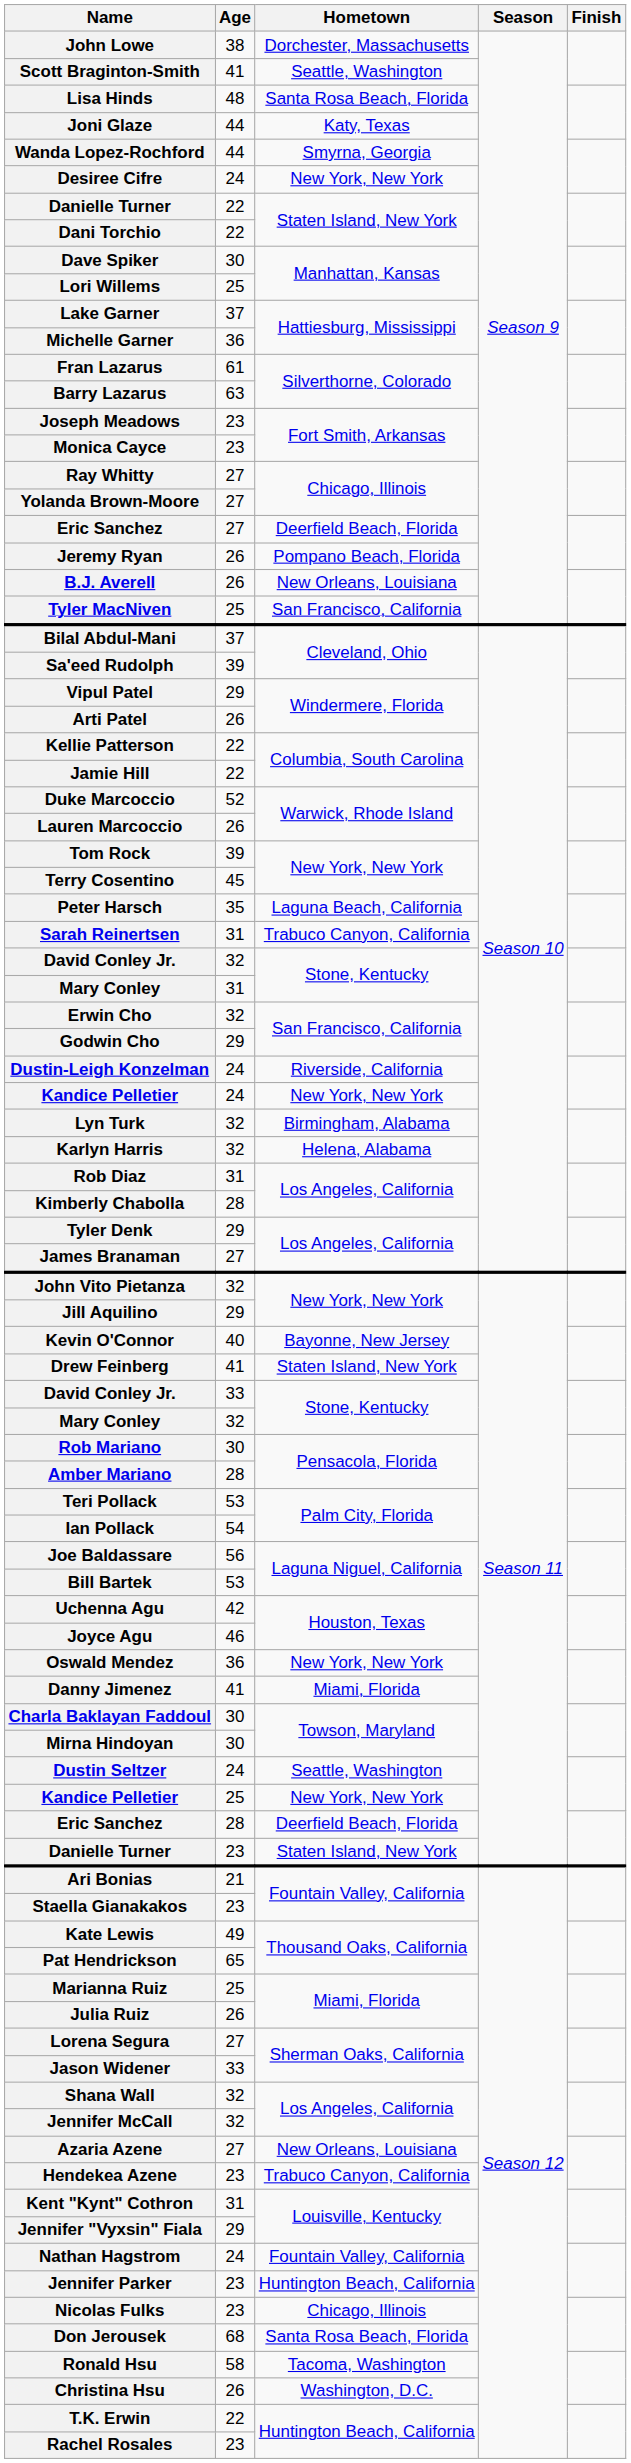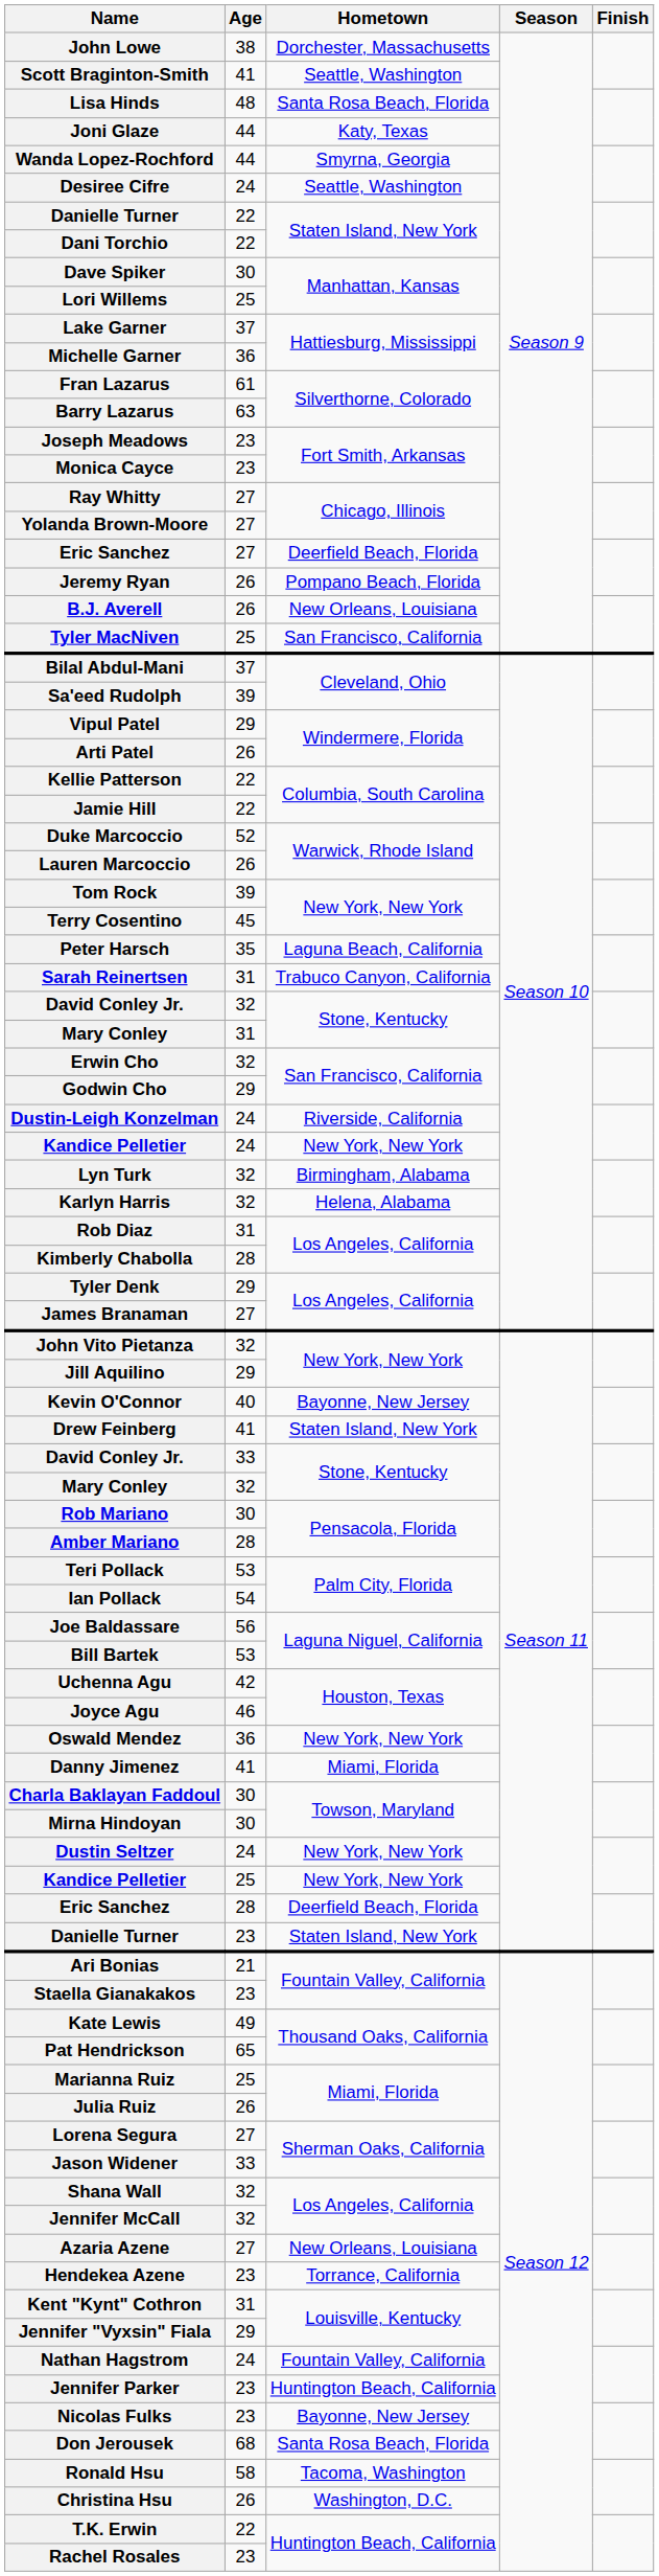 <table class="wikitable sortable" style="text-align:center;">
 <tr>
 <th scope="col">Name</th>
 <th scope="col">Age</th>
 <th scope="col" class=unsortable>Hometown</th>
 <th scope="col" class=unsortable>Season</th>
 <th scope="col">Finish</th>
 </tr>
 <tr>
 <th scope="row">John Lowe</th>
 <td>38</td>
 <td><a href='#'>Dorchester, Massachusetts</a></td>
 <td rowspan="22"><a href='#'><em>Season 9</em></a></td>
 <td rowspan="2"></td>
 </tr>
 <tr>
 <th scope="row">Scott Braginton-Smith</th>
 <td>41</td>
 <td><a href='#'>Seattle, Washington</a></td>
 </tr>
 <tr>
 <th scope="row">Lisa Hinds</th>
 <td>48</td>
 <td><a href='#'>Santa Rosa Beach, Florida</a></td>
 <td rowspan="2"></td>
 </tr>
 <tr>
 <th scope="row">Joni Glaze</th>
 <td>44</td>
 <td><a href='#'>Katy, Texas</a></td>
 </tr>
 <tr>
 <th scope="row">Wanda Lopez-Rochford</th>
 <td>44</td>
 <td><a href='#'>Smyrna, Georgia</a></td>
 <td rowspan="2"></td>
 </tr>
 <tr>
 <th scope="row">Desiree Cifre</th>
 <td>24</td>
-<td><a href='#'>New York, New York</a></td>
+<td><a href='#'>Seattle, Washington</a></td>
 </tr>
 <tr>
 <th scope="row">Danielle Turner</th>
 <td>22</td>
 <td rowspan="2"><a href='#'>Staten Island, New York</a></td>
 <td rowspan="2"></td>
 </tr>
 <tr>
 <th scope="row">Dani Torchio</th>
 <td>22</td>
 </tr>
 <tr>
 <th scope="row">Dave Spiker</th>
 <td>30</td>
 <td rowspan="2"><a href='#'>Manhattan, Kansas</a></td>
 <td rowspan="2"></td>
 </tr>
 <tr>
 <th scope="row">Lori Willems</th>
 <td>25</td>
 </tr>
 <tr>
 <th scope="row">Lake Garner</th>
 <td>37</td>
 <td rowspan="2"><a href='#'>Hattiesburg, Mississippi</a></td>
 <td rowspan="2"></td>
 </tr>
 <tr>
 <th scope="row">Michelle Garner</th>
 <td>36</td>
 </tr>
 <tr>
 <th scope="row">Fran Lazarus</th>
 <td>61</td>
 <td rowspan="2"><a href='#'>Silverthorne, Colorado</a></td>
 <td rowspan="2"></td>
 </tr>
 <tr>
 <th scope="row">Barry Lazarus</th>
 <td>63</td>
 </tr>
 <tr>
 <th scope="row">Joseph Meadows</th>
 <td>23</td>
 <td rowspan="2"><a href='#'>Fort Smith, Arkansas</a></td>
 <td rowspan="2"></td>
 </tr>
 <tr>
 <th scope="row">Monica Cayce</th>
 <td>23</td>
 </tr>
 <tr>
 <th scope="row">Ray Whitty</th>
 <td>27</td>
 <td rowspan="2"><a href='#'>Chicago, Illinois</a></td>
 <td rowspan="2"></td>
 </tr>
 <tr>
 <th scope="row">Yolanda Brown-Moore</th>
 <td>27</td>
 </tr>
 <tr>
 <th scope="row">Eric Sanchez</th>
 <td>27</td>
 <td><a href='#'>Deerfield Beach, Florida</a></td>
 <td rowspan="2"></td>
 </tr>
 <tr>
 <th scope="row">Jeremy Ryan</th>
 <td>26</td>
 <td><a href='#'>Pompano Beach, Florida</a></td>
 </tr>
 <tr>
 <th scope="row"><a href='#'>B.J. Averell</a></th>
 <td>26</td>
 <td><a href='#'>New Orleans, Louisiana</a></td>
 <td rowspan="2"></td>
 </tr>
 <tr>
 <th scope="row"><a href='#'>Tyler MacNiven</a></th>
 <td>25</td>
 <td><a href='#'>San Francisco, California</a></td>
 </tr>
 <tr style="border-top:3px solid">
 <th scope="row">Bilal Abdul-Mani</th>
 <td>37</td>
 <td rowspan="2"><a href='#'>Cleveland, Ohio</a></td>
 <td rowspan="24"><a href='#'><em>Season 10</em></a></td>
 <td rowspan="2"></td>
 </tr>
 <tr>
 <th scope="row">Sa'eed Rudolph</th>
 <td>39</td>
 </tr>
 <tr>
 <th scope="row">Vipul Patel</th>
 <td>29</td>
 <td rowspan="2"><a href='#'>Windermere, Florida</a></td>
 <td rowspan="2"></td>
 </tr>
 <tr>
 <th scope="row">Arti Patel</th>
 <td>26</td>
 </tr>
 <tr>
 <th scope="row">Kellie Patterson</th>
 <td>22</td>
 <td rowspan="2"><a href='#'>Columbia, South Carolina</a></td>
 <td rowspan="2"></td>
 </tr>
 <tr>
 <th scope="row">Jamie Hill</th>
 <td>22</td>
 </tr>
 <tr>
 <th scope="row">Duke Marcoccio</th>
 <td>52</td>
 <td rowspan="2"><a href='#'>Warwick, Rhode Island</a></td>
 <td rowspan="2"></td>
 </tr>
 <tr>
 <th scope="row">Lauren Marcoccio</th>
 <td>26</td>
 </tr>
 <tr>
 <th scope="row">Tom Rock</th>
 <td>39</td>
 <td rowspan="2"><a href='#'>New York, New York</a></td>
 <td rowspan="2"></td>
 </tr>
 <tr>
 <th scope="row">Terry Cosentino</th>
 <td>45</td>
 </tr>
 <tr>
 <th scope="row">Peter Harsch</th>
 <td>35</td>
 <td><a href='#'>Laguna Beach, California</a></td>
 <td rowspan="2"></td>
 </tr>
 <tr>
 <th scope="row"><a href='#'>Sarah Reinertsen</a></th>
 <td>31</td>
 <td><a href='#'>Trabuco Canyon, California</a></td>
 </tr>
 <tr>
 <th scope="row">David Conley Jr.</th>
 <td>32</td>
 <td rowspan="2"><a href='#'>Stone, Kentucky</a></td>
 <td rowspan="2"></td>
 </tr>
 <tr>
 <th scope="row">Mary Conley</th>
 <td>31</td>
 </tr>
 <tr>
 <th scope="row">Erwin Cho</th>
 <td>32</td>
 <td rowspan="2"><a href='#'>San Francisco, California</a></td>
 <td rowspan="2"></td>
 </tr>
 <tr>
 <th scope="row">Godwin Cho</th>
 <td>29</td>
 </tr>
 <tr>
 <th scope="row"><a href='#'>Dustin-Leigh Konzelman</a></th>
 <td>24</td>
 <td><a href='#'>Riverside, California</a></td>
 <td rowspan="2"></td>
 </tr>
 <tr>
 <th scope="row"><a href='#'>Kandice Pelletier</a></th>
 <td>24</td>
 <td><a href='#'>New York, New York</a></td>
 </tr>
 <tr>
 <th scope="row">Lyn Turk</th>
 <td>32</td>
 <td><a href='#'>Birmingham, Alabama</a></td>
 <td rowspan="2"></td>
 </tr>
 <tr>
 <th scope="row">Karlyn Harris</th>
 <td>32</td>
 <td><a href='#'>Helena, Alabama</a></td>
 </tr>
 <tr>
 <th scope="row">Rob Diaz</th>
 <td>31</td>
 <td rowspan="2"><a href='#'>Los Angeles, California</a></td>
 <td rowspan="2"></td>
 </tr>
 <tr>
 <th scope="row">Kimberly Chabolla</th>
 <td>28</td>
 </tr>
 <tr>
 <th scope="row">Tyler Denk</th>
 <td>29</td>
 <td rowspan="2"><a href='#'>Los Angeles, California</a></td>
 <td rowspan="2"></td>
 </tr>
 <tr>
 <th scope="row">James Branaman</th>
 <td>27</td>
 </tr>
 <tr style="border-top:3px solid">
 <th scope="row">John Vito Pietanza</th>
 <td>32</td>
 <td rowspan="2"><a href='#'>New York, New York</a></td>
 <td rowspan="22"><a href='#'><em>Season 11<br></em></a></td>
 <td rowspan="2"></td>
 </tr>
 <tr>
 <th scope="row">Jill Aquilino</th>
 <td>29</td>
 </tr>
 <tr>
 <th scope="row">Kevin O'Connor</th>
 <td>40</td>
 <td><a href='#'>Bayonne, New Jersey</a></td>
 <td rowspan="2"></td>
 </tr>
 <tr>
 <th scope="row">Drew Feinberg</th>
 <td>41</td>
 <td><a href='#'>Staten Island, New York</a></td>
 </tr>
 <tr>
 <th scope="row">David Conley Jr.</th>
 <td>33</td>
 <td rowspan="2"><a href='#'>Stone, Kentucky</a></td>
 <td rowspan="2"></td>
 </tr>
 <tr>
 <th scope="row">Mary Conley</th>
 <td>32</td>
 </tr>
 <tr>
 <th scope="row"><a href='#'>Rob Mariano</a></th>
 <td>30</td>
 <td rowspan="2"><a href='#'>Pensacola, Florida</a></td>
 <td rowspan="2"></td>
 </tr>
 <tr>
 <th scope="row"><a href='#'>Amber Mariano</a></th>
 <td>28</td>
 </tr>
 <tr>
 <th scope="row">Teri Pollack</th>
 <td>53</td>
 <td rowspan="2"><a href='#'>Palm City, Florida</a></td>
 <td rowspan="2"></td>
 </tr>
 <tr>
 <th scope="row">Ian Pollack</th>
 <td>54</td>
 </tr>
 <tr>
 <th scope="row">Joe Baldassare</th>
 <td>56</td>
 <td rowspan="2"><a href='#'>Laguna Niguel, California</a></td>
 <td rowspan="2"></td>
 </tr>
 <tr>
 <th scope="row">Bill Bartek</th>
 <td>53</td>
 </tr>
 <tr>
 <th scope="row">Uchenna Agu</th>
 <td>42</td>
 <td rowspan="2"><a href='#'>Houston, Texas</a></td>
 <td rowspan="2"></td>
 </tr>
 <tr>
 <th scope="row">Joyce Agu</th>
 <td>46</td>
 </tr>
 <tr>
 <th scope="row">Oswald Mendez</th>
 <td>36</td>
 <td><a href='#'>New York, New York</a></td>
 <td rowspan="2"></td>
 </tr>
 <tr>
 <th scope="row">Danny Jimenez</th>
 <td>41</td>
 <td><a href='#'>Miami, Florida</a></td>
 </tr>
 <tr>
 <th scope="row"><a href='#'>Charla Baklayan Faddoul</a></th>
 <td>30</td>
 <td rowspan="2"><a href='#'>Towson, Maryland</a></td>
 <td rowspan="2"></td>
 </tr>
 <tr>
 <th scope="row">Mirna Hindoyan</th>
 <td>30</td>
 </tr>
 <tr>
 <th scope="row"><a href='#'>Dustin Seltzer</a></th>
 <td>24</td>
-<td><a href='#'>Seattle, Washington</a></td>
+<td><a href='#'>New York, New York</a></td>
 <td rowspan="2"></td>
 </tr>
 <tr>
 <th scope="row"><a href='#'>Kandice Pelletier</a></th>
 <td>25</td>
 <td><a href='#'>New York, New York</a></td>
 </tr>
 <tr>
 <th scope="row">Eric Sanchez</th>
 <td>28</td>
 <td><a href='#'>Deerfield Beach, Florida</a></td>
 <td rowspan="2"></td>
 </tr>
 <tr>
 <th scope="row">Danielle Turner</th>
 <td>23</td>
 <td><a href='#'>Staten Island, New York</a></td>
 </tr>
 <tr style="border-top:3px solid">
 <th scope="row">Ari Bonias</th>
 <td>21</td>
 <td rowspan="2"><a href='#'>Fountain Valley, California</a></td>
 <td rowspan="22"><a href='#'><em>Season 12</em></a></td>
 <td rowspan="2"></td>
 </tr>
 <tr>
 <th scope="row">Staella Gianakakos</th>
 <td>23</td>
 </tr>
 <tr>
 <th scope="row">Kate Lewis</th>
 <td>49</td>
 <td rowspan="2"><a href='#'>Thousand Oaks, California</a></td>
 <td rowspan="2"></td>
 </tr>
 <tr>
 <th scope="row">Pat Hendrickson</th>
 <td>65</td>
 </tr>
 <tr>
 <th scope="row">Marianna Ruiz</th>
 <td>25</td>
 <td rowspan="2"><a href='#'>Miami, Florida</a></td>
 <td rowspan="2"></td>
 </tr>
 <tr>
 <th scope="row">Julia Ruiz</th>
 <td>26</td>
 </tr>
 <tr>
 <th scope="row">Lorena Segura</th>
 <td>27</td>
 <td rowspan="2"><a href='#'>Sherman Oaks, California</a></td>
 <td rowspan="2"></td>
 </tr>
 <tr>
 <th scope="row">Jason Widener</th>
 <td>33</td>
 </tr>
 <tr>
 <th scope="row">Shana Wall</th>
 <td>32</td>
 <td rowspan="2"><a href='#'>Los Angeles, California</a></td>
 <td rowspan="2"></td>
 </tr>
 <tr>
 <th scope="row">Jennifer McCall</th>
 <td>32</td>
 </tr>
 <tr>
 <th scope="row">Azaria Azene</th>
 <td>27</td>
 <td><a href='#'>New Orleans, Louisiana</a></td>
 <td rowspan="2"></td>
 </tr>
 <tr>
 <th scope="row">Hendekea Azene</th>
 <td>23</td>
-<td><a href='#'>Trabuco Canyon, California</a></td>
+<td><a href='#'>Torrance, California</a></td>
 </tr>
 <tr>
 <th scope="row">Kent "Kynt" Cothron</th>
 <td>31</td>
 <td rowspan="2"><a href='#'>Louisville, Kentucky</a></td>
 <td rowspan="2"></td>
 </tr>
 <tr>
 <th scope="row">Jennifer "Vyxsin" Fiala</th>
 <td>29</td>
 </tr>
 <tr>
 <th scope="row">Nathan Hagstrom</th>
 <td>24</td>
 <td><a href='#'>Fountain Valley, California</a></td>
 <td rowspan="2"></td>
 </tr>
 <tr>
 <th scope="row">Jennifer Parker</th>
 <td>23</td>
 <td><a href='#'>Huntington Beach, California</a></td>
 </tr>
 <tr>
 <th scope="row">Nicolas Fulks</th>
 <td>23</td>
-<td><a href='#'>Chicago, Illinois</a></td>
+<td><a href='#'>Bayonne, New Jersey</a></td>
 <td rowspan="2"></td>
 </tr>
 <tr>
 <th scope="row">Don Jerousek</th>
 <td>68</td>
 <td><a href='#'>Santa Rosa Beach, Florida</a></td>
 </tr>
 <tr>
 <th scope="row">Ronald Hsu</th>
 <td>58</td>
 <td><a href='#'>Tacoma, Washington</a></td>
 <td rowspan="2"></td>
 </tr>
 <tr>
 <th scope="row">Christina Hsu</th>
 <td>26</td>
 <td><a href='#'>Washington, D.C.</a></td>
 </tr>
 <tr>
 <th scope="row">T.K. Erwin</th>
 <td>22</td>
 <td rowspan="2"><a href='#'>Huntington Beach, California</a></td>
 <td rowspan="2"></td>
 </tr>
 <tr>
 <th scope="row">Rachel Rosales</th>
 <td>23</td>
 </tr>
 </table>
